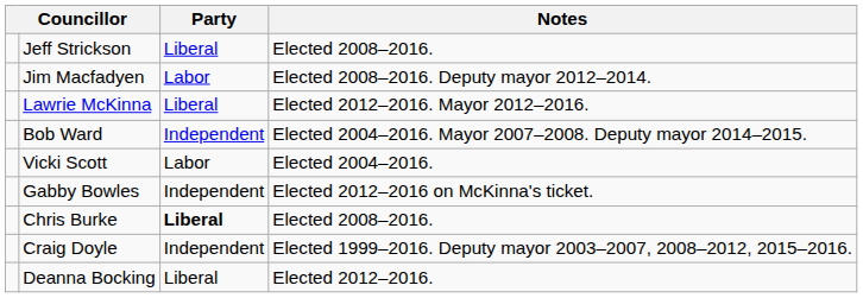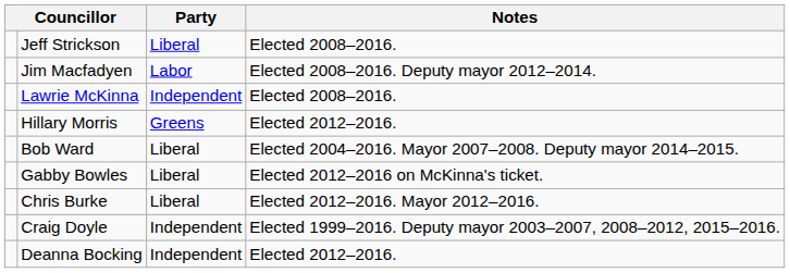 <table class="wikitable">
 <tr>
 <th colspan="2">Councillor</th>
 <th>Party</th>
 <th>Notes</th>
 </tr>
 <tr>
 <td> </td>
 <td>Jeff Strickson</td>
 <td><a href='#'>Liberal</a></td>
 <td>Elected 2008–2016.</td>
 </tr>
 <tr>
 <td> </td>
 <td>Jim Macfadyen</td>
 <td><a href='#'>Labor</a></td>
 <td>Elected 2008–2016. Deputy mayor 2012–2014.</td>
 </tr>
 <tr>
 <td> </td>
 <td><a href='#'>Lawrie McKinna</a></td>
-<td><a href='#'>Liberal</a></td>
-<td>Elected 2012–2016. Mayor 2012–2016.</td>
+<td><a href='#'>Independent</a></td>
+<td>Elected 2008–2016.</td>
+</tr>
+<tr>
+<td> </td>
+<td>Hillary Morris</td>
+<td><a href='#'>Greens</a></td>
+<td>Elected 2012–2016.</td>
 </tr>
 <tr>
 <td> </td>
 <td>Bob Ward</td>
-<td><a href='#'>Independent</a></td>
+<td>Liberal</td>
 <td>Elected 2004–2016. Mayor 2007–2008. Deputy mayor 2014–2015.</td>
 </tr>
 <tr>
 <td> </td>
-<td>Vicki Scott</td>
-<td>Labor</td>
-<td>Elected 2004–2016.</td>
-</tr>
-<tr>
-<td> </td>
 <td>Gabby Bowles</td>
-<td>Independent</td>
+<td>Liberal</td>
 <td>Elected 2012–2016 on McKinna's ticket.</td>
 </tr>
 <tr>
 <td> </td>
 <td>Chris Burke</td>
-<td><strong>Liberal</strong></td>
-<td>Elected 2008–2016.</td>
+<td>Liberal</td>
+<td>Elected 2012–2016. Mayor 2012–2016.</td>
 </tr>
 <tr>
 <td> </td>
 <td>Craig Doyle</td>
 <td>Independent</td>
 <td>Elected 1999–2016. Deputy mayor 2003–2007, 2008–2012, 2015–2016.</td>
 </tr>
 <tr>
 <td> </td>
 <td>Deanna Bocking</td>
-<td>Liberal</td>
+<td>Independent</td>
 <td>Elected 2012–2016.</td>
 </tr>
 </table>
